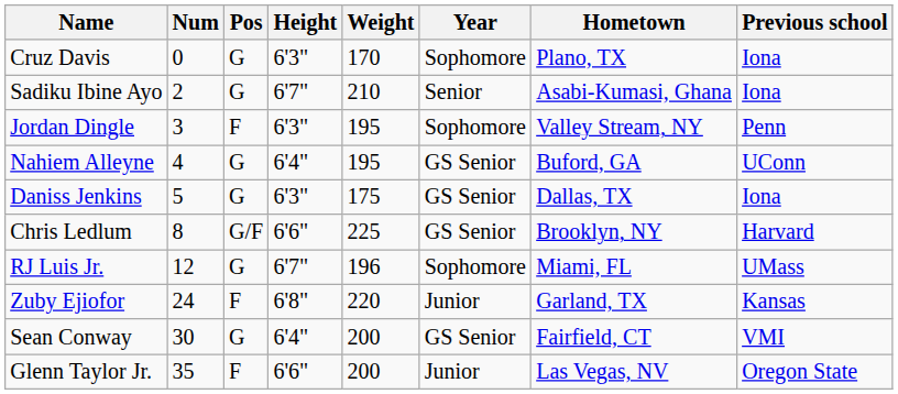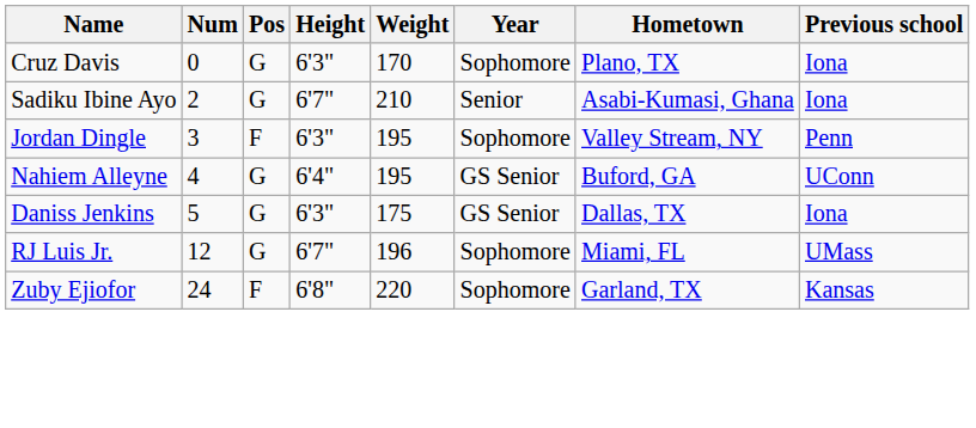 <table class="wikitable sortable" border="1">
 <tr>
 <th>Name</th>
 <th>Num</th>
 <th>Pos</th>
 <th>Height</th>
 <th>Weight</th>
 <th>Year</th>
 <th>Hometown</th>
 <th class="unsortable">Previous school</th>
 </tr>
 <tr>
 <td>Cruz Davis</td>
 <td>0</td>
 <td>G</td>
 <td>6'3"</td>
 <td>170</td>
 <td>Sophomore</td>
 <td><a href='#'>Plano, TX</a></td>
 <td><a href='#'>Iona</a></td>
 </tr>
 <tr>
 <td>Sadiku Ibine Ayo</td>
 <td>2</td>
 <td>G</td>
 <td>6'7"</td>
 <td>210</td>
 <td>Senior</td>
 <td><a href='#'>Asabi-Kumasi, Ghana</a></td>
 <td><a href='#'>Iona</a></td>
 </tr>
 <tr>
 <td><a href='#'>Jordan Dingle</a></td>
 <td>3</td>
 <td>F</td>
 <td>6'3"</td>
 <td>195</td>
 <td>Sophomore</td>
 <td><a href='#'>Valley Stream, NY</a></td>
 <td><a href='#'>Penn</a></td>
 </tr>
 <tr>
 <td><a href='#'>Nahiem Alleyne</a></td>
 <td>4</td>
 <td>G</td>
 <td>6'4"</td>
 <td>195</td>
 <td>GS Senior</td>
 <td><a href='#'>Buford, GA</a></td>
 <td><a href='#'>UConn</a></td>
 </tr>
 <tr>
 <td><a href='#'>Daniss Jenkins</a></td>
 <td>5</td>
 <td>G</td>
 <td>6'3"</td>
 <td>175</td>
 <td>GS Senior</td>
 <td><a href='#'>Dallas, TX</a></td>
 <td><a href='#'>Iona</a></td>
 </tr>
 <tr>
-<td>Chris Ledlum</td>
-<td>8</td>
-<td>G/F</td>
-<td>6'6"</td>
-<td>225</td>
-<td>GS Senior</td>
-<td><a href='#'>Brooklyn, NY</a></td>
-<td><a href='#'>Harvard</a></td>
-</tr>
-<tr>
 <td><a href='#'>RJ Luis Jr.</a></td>
 <td>12</td>
 <td>G</td>
 <td>6'7"</td>
 <td>196</td>
 <td>Sophomore</td>
 <td><a href='#'>Miami, FL</a></td>
 <td><a href='#'>UMass</a></td>
 </tr>
 <tr>
 <td><a href='#'>Zuby Ejiofor</a></td>
 <td>24</td>
 <td>F</td>
 <td>6'8"</td>
 <td>220</td>
-<td>Junior</td>
+<td>Sophomore</td>
 <td><a href='#'>Garland, TX</a></td>
 <td><a href='#'>Kansas</a></td>
 </tr>
-<tr>
-<td>Sean Conway</td>
-<td>30</td>
-<td>G</td>
-<td>6'4"</td>
-<td>200</td>
-<td>GS Senior</td>
-<td><a href='#'>Fairfield, CT</a></td>
-<td><a href='#'>VMI</a></td>
-</tr>
-<tr>
-<td>Glenn Taylor Jr.</td>
-<td>35</td>
-<td>F</td>
-<td>6'6"</td>
-<td>200</td>
-<td>Junior</td>
-<td><a href='#'>Las Vegas, NV</a></td>
-<td><a href='#'>Oregon State</a></td>
-</tr>
 </table>
